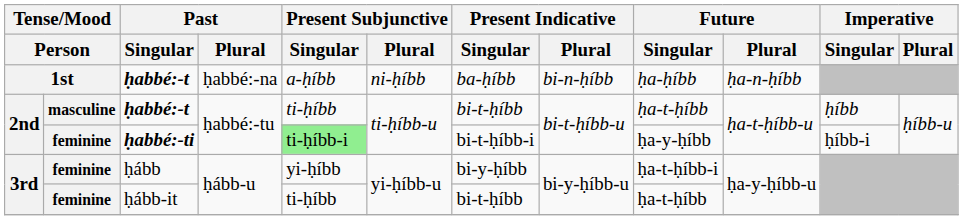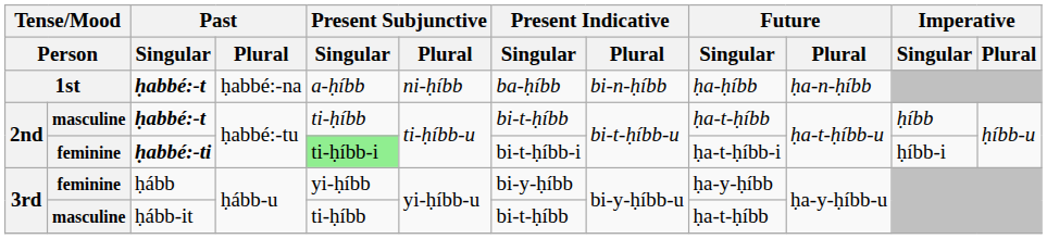 <table class="wikitable">
 <tr>
 <th colspan=2>Tense/Mood</th>
 <th colspan=2>Past</th>
 <th colspan=2>Present Subjunctive</th>
 <th colspan=2>Present Indicative</th>
 <th colspan=2>Future</th>
 <th colspan=2>Imperative</th>
 </tr>
 <tr>
 <th colspan=2>Person</th>
 <th>Singular</th>
 <th>Plural</th>
 <th>Singular</th>
 <th>Plural</th>
 <th>Singular</th>
 <th>Plural</th>
 <th>Singular</th>
 <th>Plural</th>
 <th>Singular</th>
 <th>Plural</th>
 </tr>
 <tr>
 <th colspan=2>1st</th>
 <td><strong><em>ḥabbé:<strong>-t<em></td>
 <td></em></strong>ḥabbé:</strong>-na</em></td>
 <td><em>a-ḥíbb</em></td>
 <td><em>ni-ḥíbb</em></td>
 <td><em>ba-ḥíbb</em></td>
 <td><em>bi-n-ḥíbb</em></td>
 <td><em>ḥa-ḥíbb</em></td>
 <td><em>ḥa-n-ḥíbb</em></td>
 <td colspan=2 style=background:silver></td>
 </tr>
 <tr>
 <th rowspan=2>2nd</th>
 <th><small>masculine</small></th>
 <td><strong><em>ḥabbé:<strong>-t<em></td>
 <td rowspan=2></em></strong>ḥabbé:</strong>-tu</em></td>
 <td><em>ti-ḥíbb</em></td>
 <td rowspan=2><em>ti-ḥíbb-u</em></td>
 <td><em>bi-t-ḥíbb</em></td>
 <td rowspan=2><em>bi-t-ḥíbb-u</em></td>
 <td><em>ḥa-t-ḥíbb</em></td>
 <td rowspan=2><em>ḥa-t-ḥíbb-u</em></td>
 <td><em>ḥíbb</em></td>
 <td rowspan=2><em>ḥíbb-u</em></td>
 </tr>
 <tr>
 <th><small>feminine</small></th>
 <td><strong><em>ḥabbé:<strong>-ti<em></td>
 <td style="background: lightgreen;"></em>ti-ḥíbb-i<em></td>
 <td></em>bi-t-ḥíbb-i<em></td>
-<td></em>ḥa-y-ḥíbb<em></td>
+<td></em>ḥa-t-ḥíbb-i<em></td>
 <td></em>ḥíbb-i<em></td>
 </tr>
 <tr>
 <th rowspan=2>3rd</th>
 <th><small>feminine</small></th>
 <td></em>ḥább<em></td>
 <td rowspan=2></em>ḥább-u<em></td>
 <td></em>yi-ḥíbb<em></td>
 <td rowspan=2></em>yi-ḥíbb-u<em></td>
 <td></em>bi-y-ḥíbb<em></td>
 <td rowspan=2></em>bi-y-ḥíbb-u<em></td>
-<td></em>ḥa-t-ḥíbb-i<em></td>
+<td></em>ḥa-y-ḥíbb<em></td>
 <td rowspan=2></em>ḥa-y-ḥíbb-u<em></td>
 <td rowspan=2 colspan=2 style=background:silver></td>
 </tr>
 <tr>
-<th><small>feminine</small></th>
+<th><small>masculine</small></th>
 <td></em>ḥább-it<em></td>
 <td></em>ti-ḥíbb<em></td>
 <td></em>bi-t-ḥíbb<em></td>
 <td></em>ḥa-t-ḥíbb<em></td>
 </tr>
 <tr>
 </tr>
 </table>
